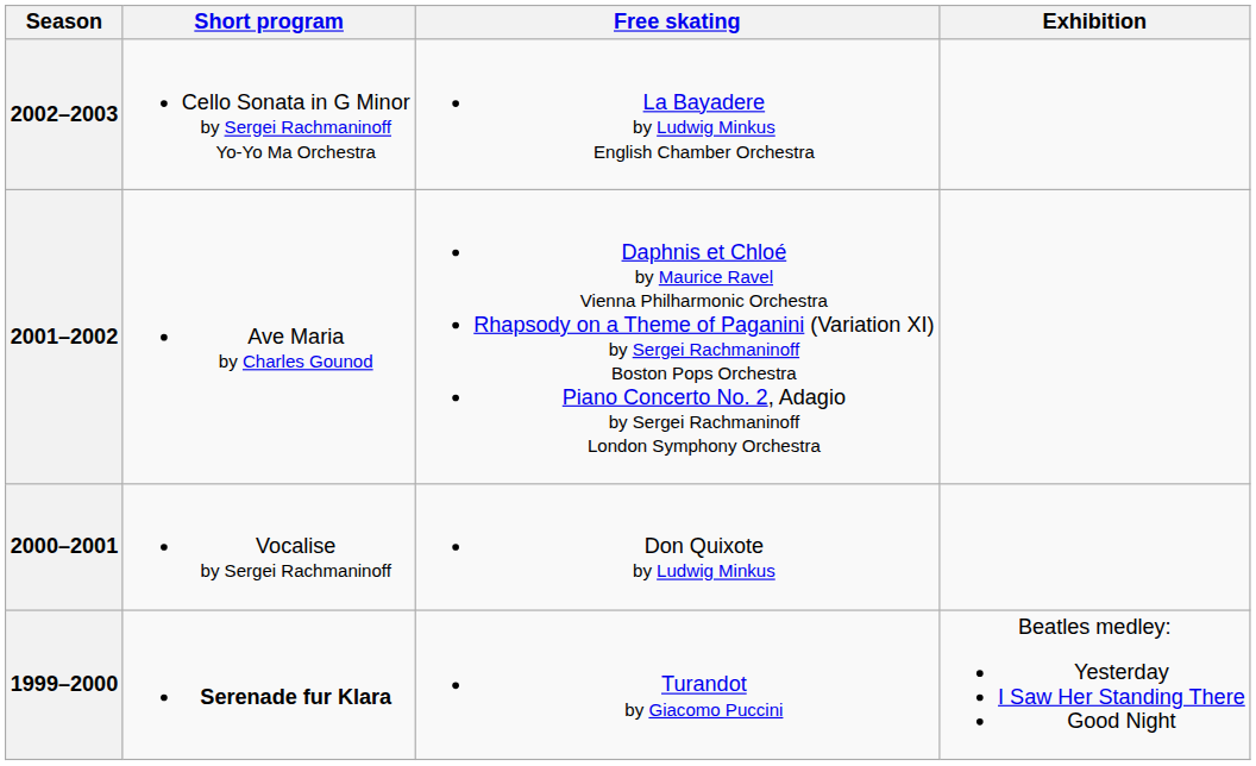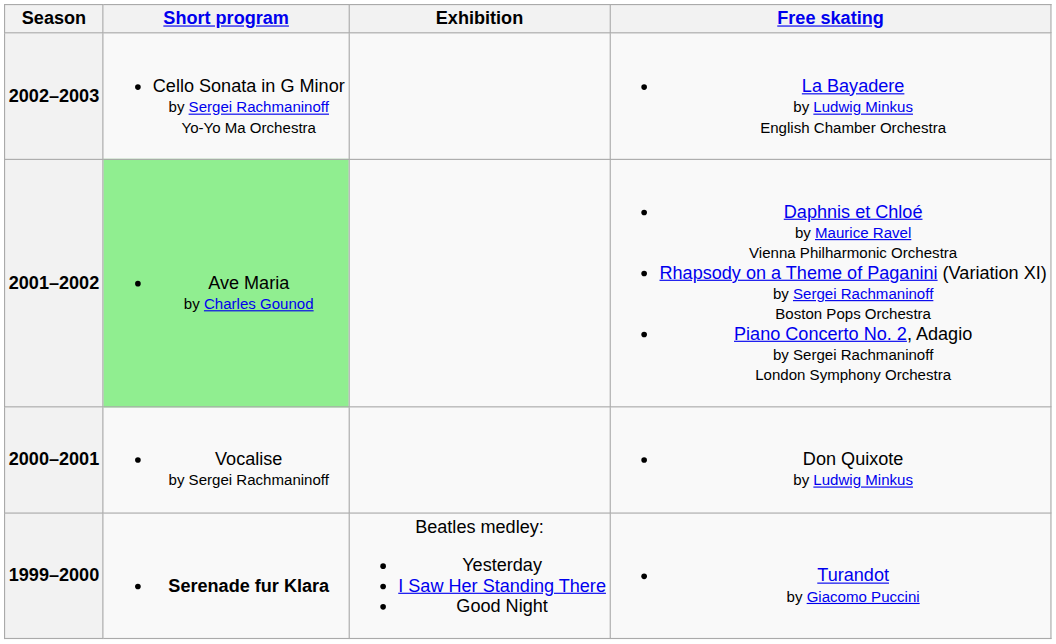 <table class="wikitable" style="text-align:center">
 <tr>
 <th>Season</th>
 <th><a href='#'>Short program</a></th>
+<th>Exhibition</th>
 <th><a href='#'>Free skating</a></th>
-<th>Exhibition</th>
 </tr>
 <tr>
 <th>2002–2003 <br></th>
 <td><br><ul><li>Cello Sonata in G Minor <br><small> by <a href='#'>Sergei Rachmaninoff</a> <br> Yo-Yo Ma Orchestra </small></li></ul></td>
+<td></td>
 <td><br><ul><li><a href='#'>La Bayadere</a> <br><small> by <a href='#'>Ludwig Minkus</a> <br> English Chamber Orchestra </small></li></ul></td>
-<td></td>
 </tr>
 <tr>
 <th>2001–2002 <br></th>
-<td><br><ul><li>Ave Maria <br><small> by <a href='#'>Charles Gounod</a> </small></li></ul></td>
+<td style="background: lightgreen;"><br><ul><li>Ave Maria <br><small> by <a href='#'>Charles Gounod</a> </small></li></ul></td>
+<td></td>
 <td><br><ul><li><a href='#'>Daphnis et Chloé</a> <br><small> by <a href='#'>Maurice Ravel</a> <br> Vienna Philharmonic Orchestra </small></li><li><a href='#'>Rhapsody on a Theme of Paganini</a> (Variation XI) <br><small> by <a href='#'>Sergei Rachmaninoff</a> <br> Boston Pops Orchestra </small></li><li><a href='#'>Piano Concerto No. 2</a>, Adagio <br><small> by Sergei Rachmaninoff <br> London Symphony Orchestra </small></li></ul></td>
-<td></td>
 </tr>
 <tr>
 <th>2000–2001 <br></th>
 <td><br><ul><li>Vocalise <br><small> by Sergei Rachmaninoff </small></li></ul></td>
+<td></td>
 <td><br><ul><li>Don Quixote <br><small> by <a href='#'>Ludwig Minkus</a> </small></li></ul></td>
-<td></td>
 </tr>
 <tr>
 <th>1999–2000 <br></th>
 <td><strong><br><ul><li>Serenade fur Klara</li></ul></strong></td>
+<td>Beatles medley:<br><ul><li>Yesterday</li><li><a href='#'>I Saw Her Standing There</a></li><li>Good Night</li></ul></td>
 <td><br><ul><li><a href='#'>Turandot</a> <br><small> by <a href='#'>Giacomo Puccini</a> </small></li></ul></td>
-<td>Beatles medley:<br><ul><li>Yesterday</li><li><a href='#'>I Saw Her Standing There</a></li><li>Good Night</li></ul></td>
 </tr>
 </table>
